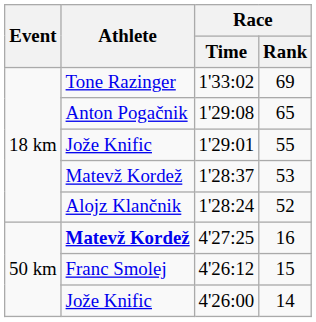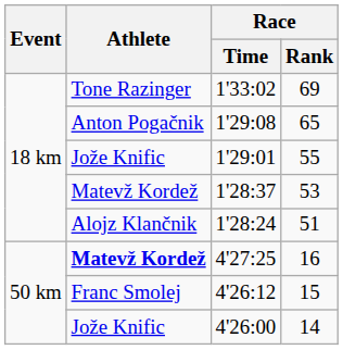 <table class="wikitable" border="1" style="font-size:90%">
 <tr>
 <th rowspan=2>Event</th>
 <th rowspan=2>Athlete</th>
 <th colspan=2>Race</th>
 </tr>
 <tr>
 <th>Time</th>
 <th>Rank</th>
 </tr>
 <tr>
 <td rowspan=5>18 km</td>
 <td><a href='#'>Tone Razinger</a></td>
 <td align=center>1'33:02</td>
 <td align=center>69</td>
 </tr>
 <tr>
 <td><a href='#'>Anton Pogačnik</a></td>
 <td align=center>1'29:08</td>
 <td align=center>65</td>
 </tr>
 <tr>
 <td><a href='#'>Jože Knific</a></td>
 <td align=center>1'29:01</td>
 <td align=center>55</td>
 </tr>
 <tr>
 <td><a href='#'>Matevž Kordež</a></td>
 <td align=center>1'28:37</td>
 <td align=center>53</td>
 </tr>
 <tr>
 <td><a href='#'>Alojz Klančnik</a></td>
 <td align=center>1'28:24</td>
-<td align=center>52</td>
+<td align=center>51</td>
 </tr>
 <tr>
 <td rowspan=3>50 km</td>
 <td><strong><a href='#'>Matevž Kordež</a></strong></td>
 <td align=center>4'27:25</td>
 <td align=center>16</td>
 </tr>
 <tr>
 <td><a href='#'>Franc Smolej</a></td>
 <td align=center>4'26:12</td>
 <td align=center>15</td>
 </tr>
 <tr>
 <td><a href='#'>Jože Knific</a></td>
 <td align=center>4'26:00</td>
 <td align=center>14</td>
 </tr>
 </table>
